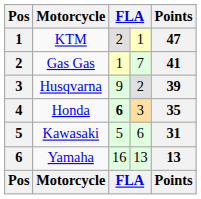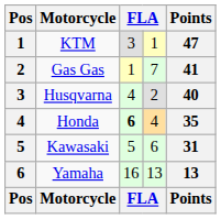 <table class="wikitable" style="font-size: 80%; text-align:center">
 <tr valign="top">
 <th valign="middle">Pos</th>
 <th valign="middle">Motorcycle</th>
 <th colspan=2><a href='#'>FLA</a><br></th>
 <th valign="middle">Points</th>
 </tr>
 <tr>
 <th>1</th>
 <td><a href='#'>KTM</a></td>
-<td style="background:#dfdfdf;">2</td>
+<td style="background:#dfdfdf;">3</td>
 <td style="background:#ffffbf;">1</td>
 <th>47</th>
 </tr>
 <tr>
 <th>2</th>
 <td><a href='#'>Gas Gas</a></td>
 <td style="background:#ffffbf;">1</td>
 <td style="background:#dfffdf;">7</td>
 <th>41</th>
 </tr>
 <tr>
 <th>3</th>
 <td><a href='#'>Husqvarna</a></td>
-<td style="background:#dfffdf;">9</td>
+<td style="background:#dfffdf;">4</td>
 <td style="background:#dfdfdf;">2</td>
-<th>39</th>
+<th>40</th>
 </tr>
 <tr>
 <th>4</th>
 <td><a href='#'>Honda</a></td>
 <td style="background:#dfffdf;"><strong>6</strong></td>
-<td style="background:#ffdf9f;">3</td>
+<td style="background:#ffdf9f;">4</td>
 <th>35</th>
 </tr>
 <tr>
 <th>5</th>
 <td><a href='#'>Kawasaki</a></td>
 <td style="background:#dfffdf;">5</td>
 <td style="background:#dfffdf;">6</td>
 <th>31</th>
 </tr>
 <tr>
 <th>6</th>
 <td><a href='#'>Yamaha</a></td>
 <td style="background:#dfffdf;">16</td>
 <td style="background:#dfffdf;">13</td>
 <th>13</th>
 </tr>
 <tr valign="top">
 <th valign="middle">Pos</th>
 <th valign="middle">Motorcycle</th>
 <th colspan=2><a href='#'>FLA</a><br></th>
 <th valign="middle">Points</th>
 </tr>
 </table>
